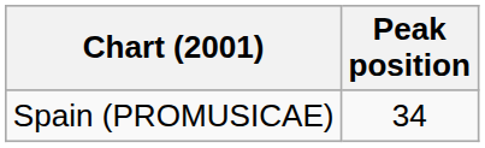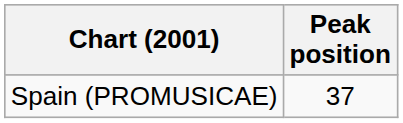 <table class="wikitable">
 <tr>
 <th>Chart (2001)</th>
 <th>Peak<br>position</th>
 </tr>
 <tr>
 <td>Spain (PROMUSICAE)</td>
-<td style="text-align:center;">34</td>
+<td style="text-align:center;">37</td>
 </tr>
 </table>
